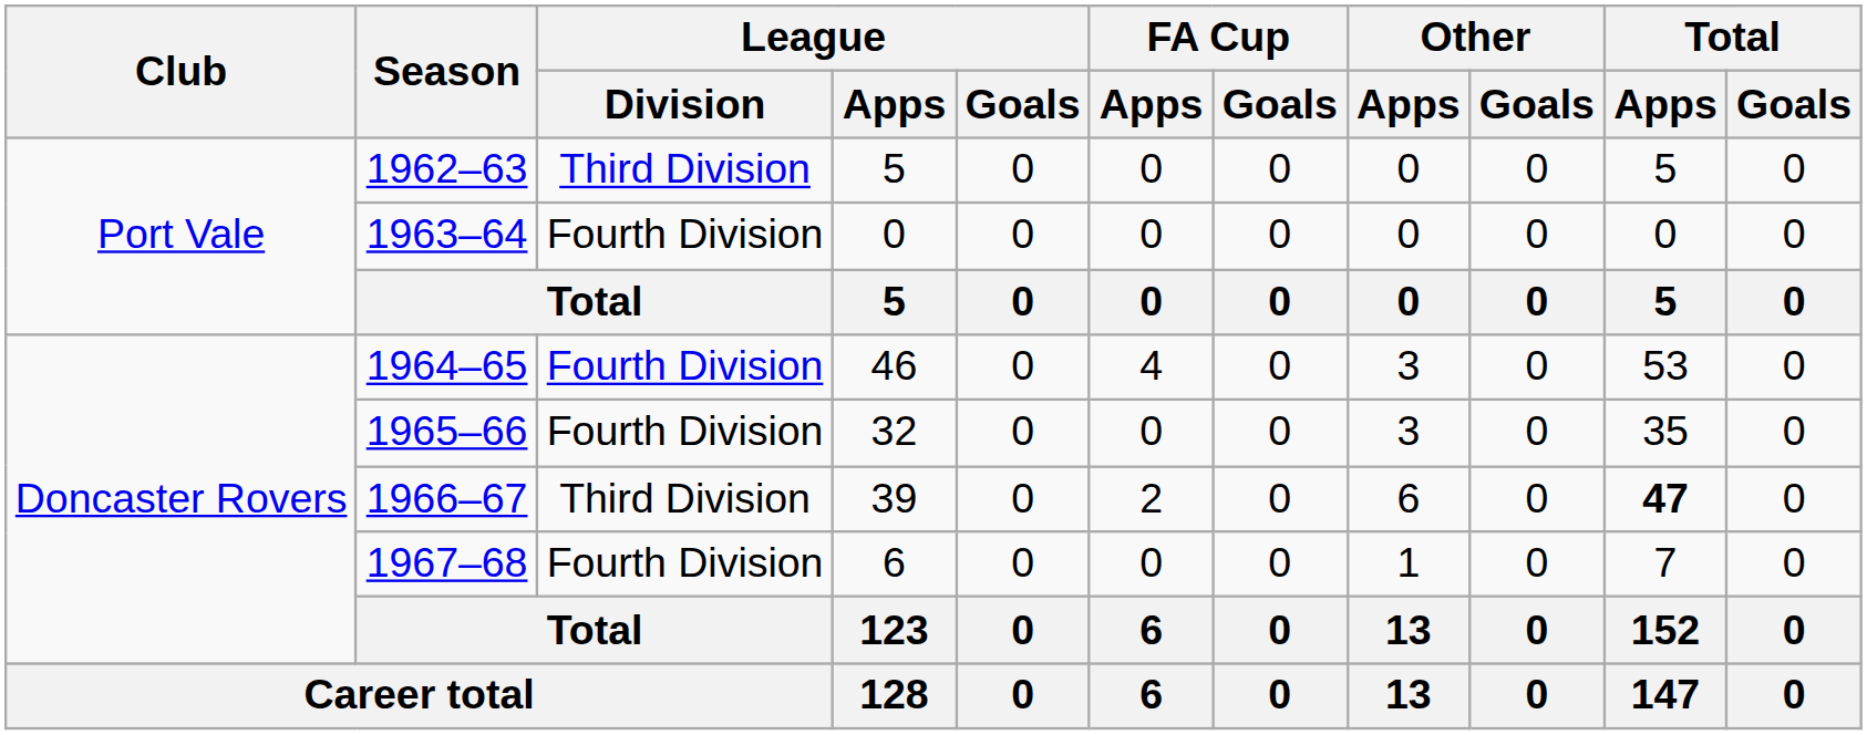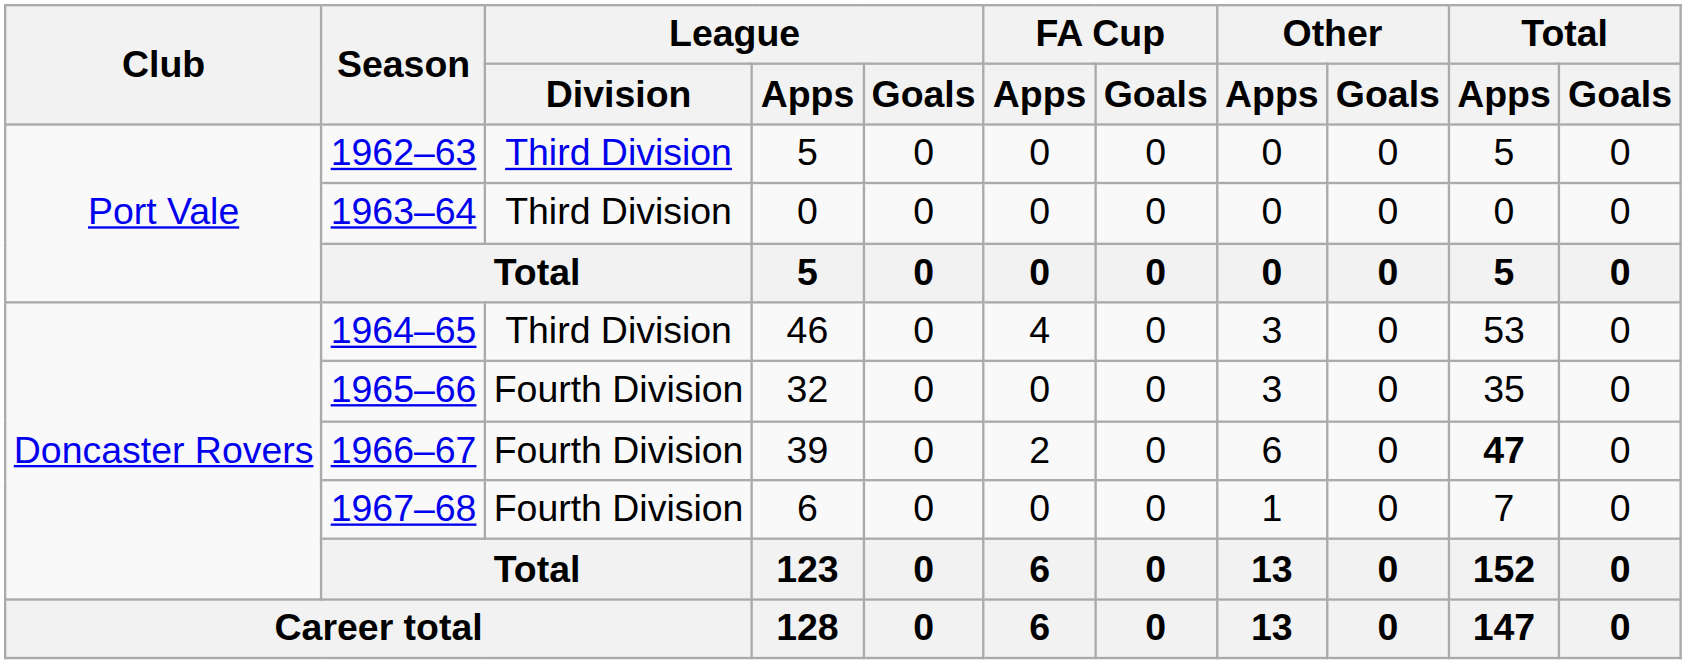 <table class="wikitable" style="text-align: center;">
 <tr>
 <th rowspan="2">Club</th>
 <th rowspan="2">Season</th>
 <th colspan="3">League</th>
 <th colspan="2">FA Cup</th>
 <th colspan="2">Other</th>
 <th colspan="2">Total</th>
 </tr>
 <tr>
 <th>Division</th>
 <th>Apps</th>
 <th>Goals</th>
 <th>Apps</th>
 <th>Goals</th>
 <th>Apps</th>
 <th>Goals</th>
 <th>Apps</th>
 <th>Goals</th>
 </tr>
 <tr>
 <td rowspan="3"><a href='#'>Port Vale</a></td>
 <td><a href='#'>1962–63</a></td>
 <td><a href='#'>Third Division</a></td>
 <td>5</td>
 <td>0</td>
 <td>0</td>
 <td>0</td>
 <td>0</td>
 <td>0</td>
 <td>5</td>
 <td>0</td>
 </tr>
 <tr>
 <td><a href='#'>1963–64</a></td>
-<td>Fourth Division</td>
+<td>Third Division</td>
 <td>0</td>
 <td>0</td>
 <td>0</td>
 <td>0</td>
 <td>0</td>
 <td>0</td>
 <td>0</td>
 <td>0</td>
 </tr>
 <tr>
 <th colspan="2">Total</th>
 <th>5</th>
 <th>0</th>
 <th>0</th>
 <th>0</th>
 <th>0</th>
 <th>0</th>
 <th>5</th>
 <th>0</th>
 </tr>
 <tr>
 <td rowspan="5"><a href='#'>Doncaster Rovers</a></td>
 <td><a href='#'>1964–65</a></td>
-<td><a href='#'>Fourth Division</a></td>
+<td>Third Division</td>
 <td>46</td>
 <td>0</td>
 <td>4</td>
 <td>0</td>
 <td>3</td>
 <td>0</td>
 <td>53</td>
 <td>0</td>
 </tr>
 <tr>
 <td><a href='#'>1965–66</a></td>
 <td>Fourth Division</td>
 <td>32</td>
 <td>0</td>
 <td>0</td>
 <td>0</td>
 <td>3</td>
 <td>0</td>
 <td>35</td>
 <td>0</td>
 </tr>
 <tr>
 <td><a href='#'>1966–67</a></td>
-<td>Third Division</td>
+<td>Fourth Division</td>
 <td>39</td>
 <td>0</td>
 <td>2</td>
 <td>0</td>
 <td>6</td>
 <td>0</td>
 <td><strong>47</strong></td>
 <td>0</td>
 </tr>
 <tr>
 <td><a href='#'>1967–68</a></td>
 <td>Fourth Division</td>
 <td>6</td>
 <td>0</td>
 <td>0</td>
 <td>0</td>
 <td>1</td>
 <td>0</td>
 <td>7</td>
 <td>0</td>
 </tr>
 <tr>
 <th colspan="2">Total</th>
 <th>123</th>
 <th>0</th>
 <th>6</th>
 <th>0</th>
 <th>13</th>
 <th>0</th>
 <th>152</th>
 <th>0</th>
 </tr>
 <tr>
 <th colspan="3">Career total</th>
 <th>128</th>
 <th>0</th>
 <th>6</th>
 <th>0</th>
 <th>13</th>
 <th>0</th>
 <th>147</th>
 <th>0</th>
 </tr>
 </table>
